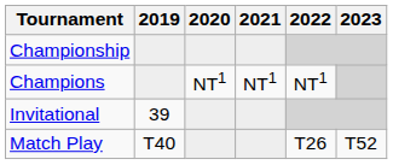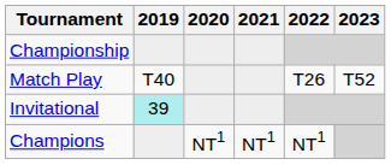 <table class="wikitable" style="text-align:center;">
 <tr>
 <th>Tournament</th>
 <th>2019</th>
 <th>2020</th>
 <th>2021</th>
 <th>2022</th>
 <th>2023</th>
 </tr>
 <tr>
 <td align="left"><a href='#'>Championship</a></td>
 <td style="background:#eeeeee;"></td>
 <td style="background:#eeeeee;"></td>
 <td style="background:#eeeeee;"></td>
 <td colspan=2 style="background:#D3D3D3;"></td>
 </tr>
 <tr>
+<td align="left"><a href='#'>Match Play</a></td>
+<td>T40</td>
+<td style="background:#eeeeee;"></td>
+<td style="background:#eeeeee;"></td>
+<td>T26</td>
+<td>T52</td>
+</tr>
+<tr>
+<td align="left"><a href='#'>Invitational</a></td>
+<td style="background: paleturquoise;">39</td>
+<td style="background:#eeeeee;"></td>
+<td style="background:#eeeeee;"></td>
+<td colspan=2 style="background:#D3D3D3;"></td>
+</tr>
+<tr>
 <td align="left"><a href='#'>Champions</a></td>
 <td style="background:#eeeeee;"></td>
 <td>NT<sup>1</sup></td>
 <td>NT<sup>1</sup></td>
 <td>NT<sup>1</sup></td>
 <td colspan=1 style="background:#D3D3D3;"></td>
 </tr>
-<tr>
-<td align="left"><a href='#'>Invitational</a></td>
-<td>39</td>
-<td style="background:#eeeeee;"></td>
-<td style="background:#eeeeee;"></td>
-<td colspan=2 style="background:#D3D3D3;"></td>
-</tr>
-<tr>
-<td align="left"><a href='#'>Match Play</a></td>
-<td>T40</td>
-<td style="background:#eeeeee;"></td>
-<td style="background:#eeeeee;"></td>
-<td>T26</td>
-<td>T52</td>
-</tr>
 </table>
